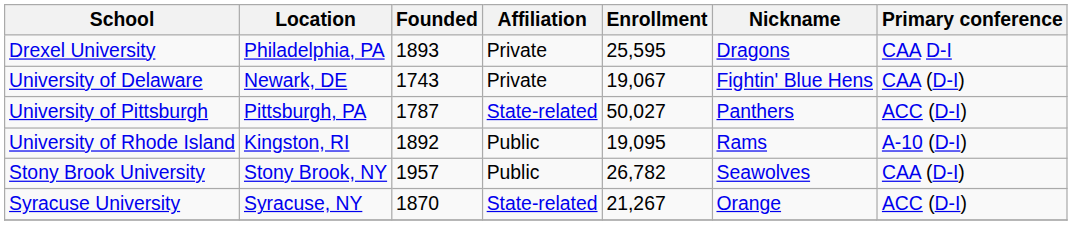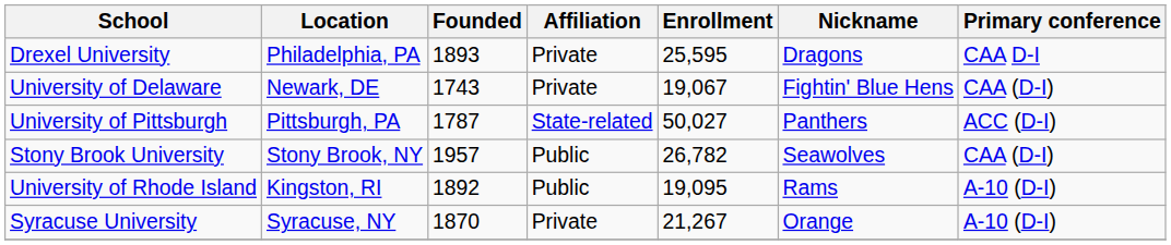 <table class="wikitable sortable">
 <tr>
 <th>School</th>
 <th>Location</th>
 <th>Founded</th>
 <th>Affiliation</th>
 <th>Enrollment</th>
 <th>Nickname</th>
 <th>Primary conference</th>
 </tr>
 <tr>
 <td><a href='#'>Drexel University</a></td>
 <td><a href='#'>Philadelphia, PA</a></td>
 <td>1893</td>
 <td>Private</td>
 <td>25,595</td>
 <td><a href='#'>Dragons</a></td>
 <td><a href='#'>CAA</a> <a href='#'>D-I</a></td>
 </tr>
 <tr>
 <td><a href='#'>University of Delaware</a></td>
 <td><a href='#'>Newark, DE</a></td>
 <td>1743</td>
 <td>Private</td>
 <td>19,067</td>
 <td><a href='#'>Fightin' Blue Hens</a></td>
 <td><a href='#'>CAA</a> (<a href='#'>D-I</a>)</td>
 </tr>
 <tr>
 <td><a href='#'>University of Pittsburgh</a></td>
 <td><a href='#'>Pittsburgh, PA</a></td>
 <td>1787</td>
 <td><a href='#'>State-related</a></td>
 <td>50,027</td>
 <td><a href='#'>Panthers</a></td>
 <td><a href='#'>ACC</a> (<a href='#'>D-I</a>)</td>
 </tr>
 <tr>
+<td><a href='#'>Stony Brook University</a></td>
+<td><a href='#'>Stony Brook, NY</a></td>
+<td>1957</td>
+<td>Public</td>
+<td>26,782</td>
+<td><a href='#'>Seawolves</a></td>
+<td><a href='#'>CAA</a> (<a href='#'>D-I</a>)</td>
+</tr>
+<tr>
 <td><a href='#'>University of Rhode Island</a></td>
 <td><a href='#'>Kingston, RI</a></td>
 <td>1892</td>
 <td>Public</td>
 <td>19,095</td>
 <td><a href='#'>Rams</a></td>
 <td><a href='#'>A-10</a> (<a href='#'>D-I</a>)</td>
 </tr>
 <tr>
-<td><a href='#'>Stony Brook University</a></td>
-<td><a href='#'>Stony Brook, NY</a></td>
-<td>1957</td>
-<td>Public</td>
-<td>26,782</td>
-<td><a href='#'>Seawolves</a></td>
-<td><a href='#'>CAA</a> (<a href='#'>D-I</a>)</td>
-</tr>
-<tr>
 <td><a href='#'>Syracuse University</a></td>
 <td><a href='#'>Syracuse, NY</a></td>
 <td>1870</td>
-<td><a href='#'>State-related</a></td>
+<td>Private</td>
 <td>21,267</td>
 <td><a href='#'>Orange</a></td>
-<td><a href='#'>ACC</a> (<a href='#'>D-I</a>)</td>
+<td><a href='#'>A-10</a> (<a href='#'>D-I</a>)</td>
 </tr>
 <tr>
 </tr>
 </table>
